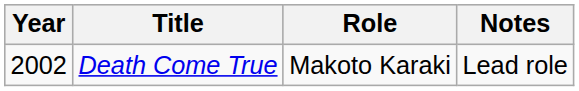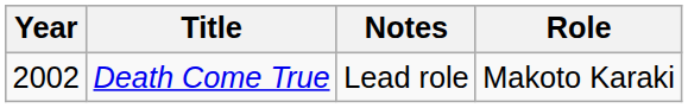 <table class="wikitable">
 <tr>
 <th>Year</th>
 <th>Title</th>
+<th>Notes</th>
 <th>Role</th>
-<th>Notes</th>
 </tr>
 <tr>
 <td>2002</td>
 <td><em><a href='#'>Death Come True</a></em></td>
+<td>Lead role</td>
 <td>Makoto Karaki</td>
-<td>Lead role</td>
 </tr>
 </table>
